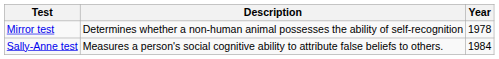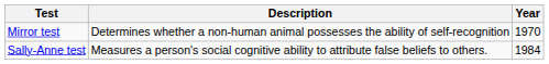 <table class="wikitable sortable">
 <tr>
 <th>Test</th>
 <th>Description</th>
 <th>Year</th>
 </tr>
 <tr>
 <td><a href='#'>Mirror test</a></td>
 <td>Determines whether a non-human animal possesses the ability of self-recognition</td>
-<td>1978</td>
+<td>1970</td>
 </tr>
 <tr>
 <td><a href='#'>Sally-Anne test</a></td>
 <td>Measures a person's social cognitive ability to attribute false beliefs to others.</td>
 <td>1984</td>
 </tr>
 </table>
